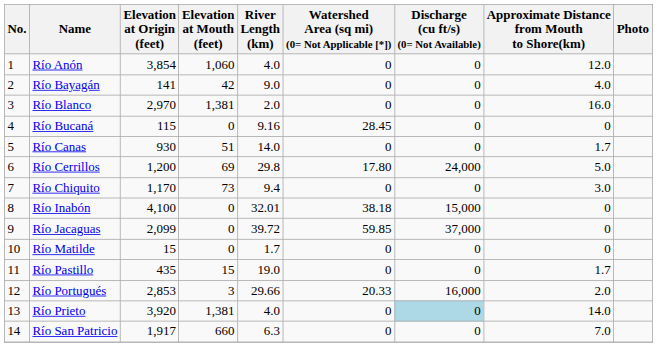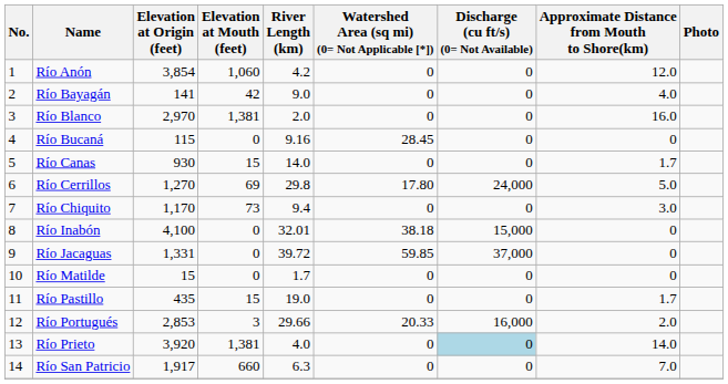 <table class="wikitable sortable">
 <tr>
 <th>No.</th>
 <th>Name</th>
 <th>Elevation<br> at Origin<br>(feet)</th>
 <th>Elevation<br> at Mouth<br>(feet)</th>
 <th>River<br> Length<br>(km)</th>
 <th>Watershed<br> Area (sq mi)<br> <small>(0= Not Applicable [*]) </small></th>
 <th>Discharge<br> (cu ft/s)<br> <small>(0= Not Available)</small></th>
 <th>Approximate Distance<br> from Mouth<br> to Shore(km)</th>
 <th>Photo</th>
 </tr>
 <tr>
 <td>1</td>
 <td><a href='#'>Río Anón</a></td>
 <td align="right">3,854</td>
 <td align="right">1,060</td>
-<td align="right">4.0</td>
+<td align="right">4.2</td>
 <td align="right">0</td>
 <td align="right">0</td>
 <td align="right">12.0</td>
 <td></td>
 </tr>
 <tr>
 <td>2</td>
 <td><a href='#'>Río Bayagán</a></td>
 <td align="right">141</td>
 <td align="right">42</td>
 <td align="right">9.0</td>
 <td align="right">0</td>
 <td align="right">0</td>
 <td align="right">4.0</td>
 <td></td>
 </tr>
 <tr>
 <td>3</td>
 <td><a href='#'>Río Blanco</a></td>
 <td align="right">2,970</td>
 <td align="right">1,381</td>
 <td align="right">2.0</td>
 <td align="right">0</td>
 <td align="right">0</td>
 <td align="right">16.0</td>
 <td></td>
 </tr>
 <tr>
 <td>4</td>
 <td><a href='#'>Río Bucaná</a></td>
 <td align="right">115</td>
 <td align="right">0</td>
 <td align="right">9.16</td>
 <td align="right">28.45</td>
 <td align="right">0</td>
 <td align="right">0</td>
 <td></td>
 </tr>
 <tr>
 <td>5</td>
 <td><a href='#'>Río Canas</a></td>
 <td align="right">930</td>
-<td align="right">51</td>
+<td align="right">15</td>
 <td align="right">14.0</td>
 <td align="right">0</td>
 <td align="right">0</td>
 <td align="right">1.7</td>
 <td></td>
 </tr>
 <tr>
 <td>6</td>
 <td><a href='#'>Río Cerrillos</a></td>
-<td align="right">1,200</td>
+<td align="right">1,270</td>
 <td align="right">69</td>
 <td align="right">29.8</td>
 <td align="right">17.80</td>
 <td align="right">24,000</td>
 <td align="right">5.0</td>
 <td></td>
 </tr>
 <tr>
 <td>7</td>
 <td><a href='#'>Río Chiquito</a></td>
 <td align="right">1,170</td>
 <td align="right">73</td>
 <td align="right">9.4</td>
 <td align="right">0</td>
 <td align="right">0</td>
 <td align="right">3.0</td>
 <td></td>
 </tr>
 <tr>
 <td>8</td>
 <td><a href='#'>Río Inabón</a></td>
 <td align="right">4,100</td>
 <td align="right">0</td>
 <td align="right">32.01</td>
 <td align="right">38.18</td>
 <td align="right">15,000</td>
 <td align="right">0</td>
 <td></td>
 </tr>
 <tr>
 <td>9</td>
 <td><a href='#'>Río Jacaguas</a></td>
-<td align="right">2,099</td>
+<td align="right">1,331</td>
 <td align="right">0</td>
 <td align="right">39.72</td>
 <td align="right">59.85</td>
 <td align="right">37,000</td>
 <td align="right">0</td>
 <td></td>
 </tr>
 <tr>
 <td>10</td>
 <td><a href='#'>Río Matilde</a></td>
 <td align="right">15</td>
 <td align="right">0</td>
 <td align="right">1.7</td>
 <td align="right">0</td>
 <td align="right">0</td>
 <td align="right">0</td>
 <td></td>
 </tr>
 <tr>
 <td>11</td>
 <td><a href='#'>Río Pastillo</a></td>
 <td align="right">435</td>
 <td align="right">15</td>
 <td align="right">19.0</td>
 <td align="right">0</td>
 <td align="right">0</td>
 <td align="right">1.7</td>
 <td></td>
 </tr>
 <tr>
 <td>12</td>
 <td><a href='#'>Río Portugués</a></td>
 <td align="right">2,853</td>
 <td align="right">3</td>
 <td align="right">29.66</td>
 <td align="right">20.33</td>
 <td align="right">16,000</td>
 <td align="right">2.0</td>
 <td></td>
 </tr>
 <tr>
 <td>13</td>
 <td><a href='#'>Río Prieto</a></td>
 <td align="right">3,920</td>
 <td align="right">1,381</td>
 <td align="right">4.0</td>
 <td align="right">0</td>
 <td align="right" style="background: lightblue;">0</td>
 <td align="right">14.0</td>
 <td></td>
 </tr>
 <tr>
 <td>14</td>
 <td><a href='#'>Río San Patricio</a></td>
 <td align="right">1,917</td>
 <td align="right">660</td>
 <td align="right">6.3</td>
 <td align="right">0</td>
 <td align="right">0</td>
 <td align="right">7.0</td>
 <td></td>
 </tr>
 <tr>
 </tr>
 </table>
